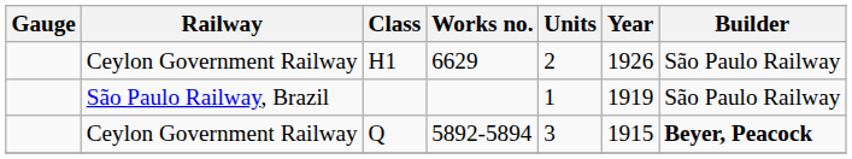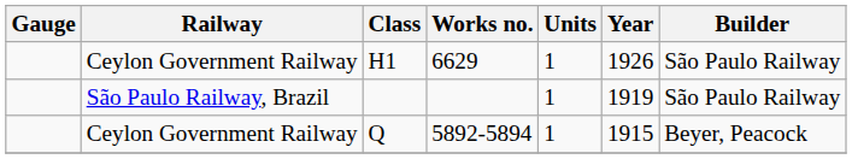 <table class="wikitable collapsible sortable" style="margin:0.5em auto; font-size:100%;">
 <tr>
 <th>Gauge</th>
 <th>Railway</th>
 <th>Class</th>
 <th>Works no.</th>
 <th>Units</th>
 <th>Year</th>
 <th>Builder</th>
 </tr>
 <tr>
 <td></td>
 <td>Ceylon Government Railway</td>
 <td>H1</td>
 <td>6629</td>
-<td>2</td>
+<td>1</td>
 <td>1926</td>
 <td>São Paulo Railway</td>
 </tr>
 <tr>
 <td></td>
 <td><a href='#'>São Paulo Railway</a>, Brazil</td>
 <td></td>
 <td></td>
 <td>1</td>
 <td>1919</td>
 <td>São Paulo Railway</td>
 </tr>
 <tr>
 <td></td>
 <td>Ceylon Government Railway</td>
 <td>Q</td>
 <td>5892-5894</td>
-<td>3</td>
+<td>1</td>
 <td>1915</td>
-<td><strong>Beyer, Peacock</strong></td>
+<td>Beyer, Peacock</td>
 </tr>
 <tr>
 </tr>
 </table>
